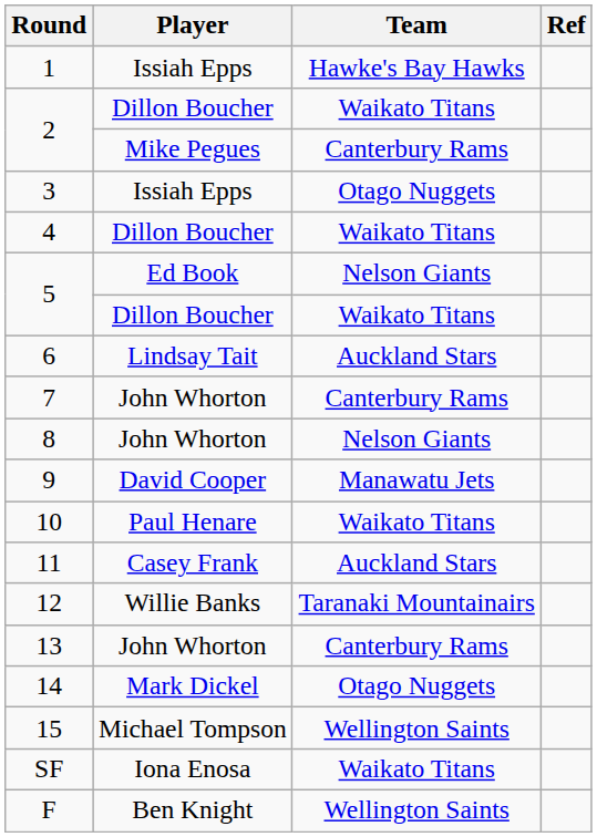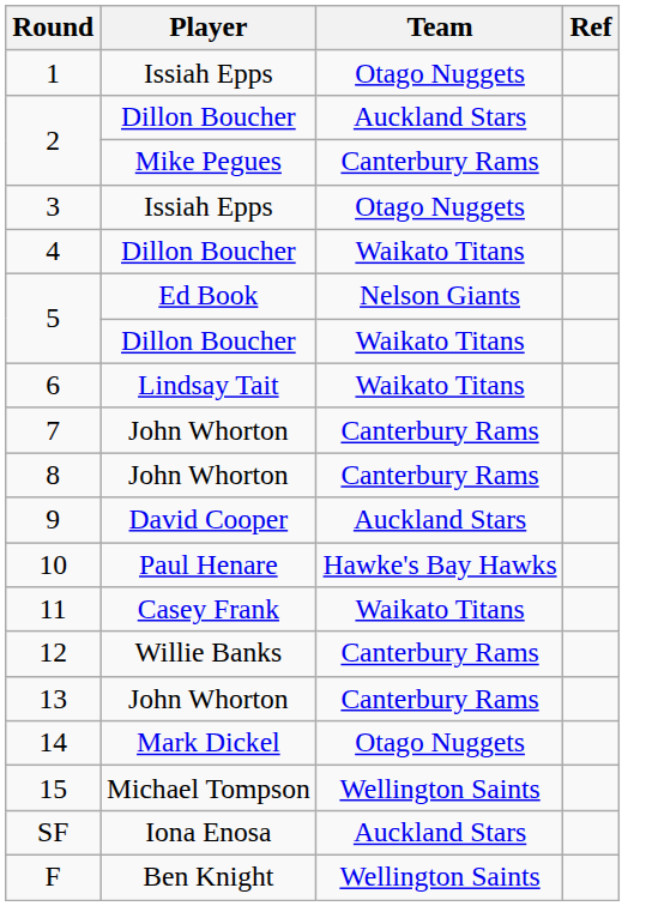 <table class="wikitable" style="text-align:center">
 <tr>
 <th>Round</th>
 <th>Player</th>
 <th>Team</th>
 <th>Ref</th>
 </tr>
 <tr>
 <td>1</td>
 <td>Issiah Epps</td>
-<td><a href='#'>Hawke's Bay Hawks</a></td>
+<td><a href='#'>Otago Nuggets</a></td>
 <td></td>
 </tr>
 <tr>
 <td rowspan=2>2</td>
 <td><a href='#'>Dillon Boucher</a></td>
-<td><a href='#'>Waikato Titans</a></td>
+<td><a href='#'>Auckland Stars</a></td>
 <td></td>
 </tr>
 <tr>
 <td><a href='#'>Mike Pegues</a></td>
 <td><a href='#'>Canterbury Rams</a></td>
 <td></td>
 </tr>
 <tr>
 <td>3</td>
 <td>Issiah Epps</td>
 <td><a href='#'>Otago Nuggets</a></td>
 <td></td>
 </tr>
 <tr>
 <td>4</td>
 <td><a href='#'>Dillon Boucher</a></td>
 <td><a href='#'>Waikato Titans</a></td>
 <td></td>
 </tr>
 <tr>
 <td rowspan=2>5</td>
 <td><a href='#'>Ed Book</a></td>
 <td><a href='#'>Nelson Giants</a></td>
 <td></td>
 </tr>
 <tr>
 <td><a href='#'>Dillon Boucher</a></td>
 <td><a href='#'>Waikato Titans</a></td>
 <td></td>
 </tr>
 <tr>
 <td>6</td>
 <td><a href='#'>Lindsay Tait</a></td>
-<td><a href='#'>Auckland Stars</a></td>
+<td><a href='#'>Waikato Titans</a></td>
 <td></td>
 </tr>
 <tr>
 <td>7</td>
 <td>John Whorton</td>
 <td><a href='#'>Canterbury Rams</a></td>
 <td></td>
 </tr>
 <tr>
 <td>8</td>
 <td>John Whorton</td>
-<td><a href='#'>Nelson Giants</a></td>
+<td><a href='#'>Canterbury Rams</a></td>
 <td></td>
 </tr>
 <tr>
 <td>9</td>
 <td><a href='#'>David Cooper</a></td>
-<td><a href='#'>Manawatu Jets</a></td>
+<td><a href='#'>Auckland Stars</a></td>
 <td></td>
 </tr>
 <tr>
 <td>10</td>
 <td><a href='#'>Paul Henare</a></td>
-<td><a href='#'>Waikato Titans</a></td>
+<td><a href='#'>Hawke's Bay Hawks</a></td>
 <td></td>
 </tr>
 <tr>
 <td>11</td>
 <td><a href='#'>Casey Frank</a></td>
-<td><a href='#'>Auckland Stars</a></td>
+<td><a href='#'>Waikato Titans</a></td>
 <td></td>
 </tr>
 <tr>
 <td>12</td>
 <td>Willie Banks</td>
-<td><a href='#'>Taranaki Mountainairs</a></td>
+<td><a href='#'>Canterbury Rams</a></td>
 <td></td>
 </tr>
 <tr>
 <td>13</td>
 <td>John Whorton</td>
 <td><a href='#'>Canterbury Rams</a></td>
 <td></td>
 </tr>
 <tr>
 <td>14</td>
 <td><a href='#'>Mark Dickel</a></td>
 <td><a href='#'>Otago Nuggets</a></td>
 <td></td>
 </tr>
 <tr>
 <td>15</td>
 <td>Michael Tompson</td>
 <td><a href='#'>Wellington Saints</a></td>
 <td></td>
 </tr>
 <tr>
 <td>SF</td>
 <td>Iona Enosa</td>
-<td><a href='#'>Waikato Titans</a></td>
+<td><a href='#'>Auckland Stars</a></td>
 <td></td>
 </tr>
 <tr>
 <td>F</td>
 <td>Ben Knight</td>
 <td><a href='#'>Wellington Saints</a></td>
 <td></td>
 </tr>
 </table>
